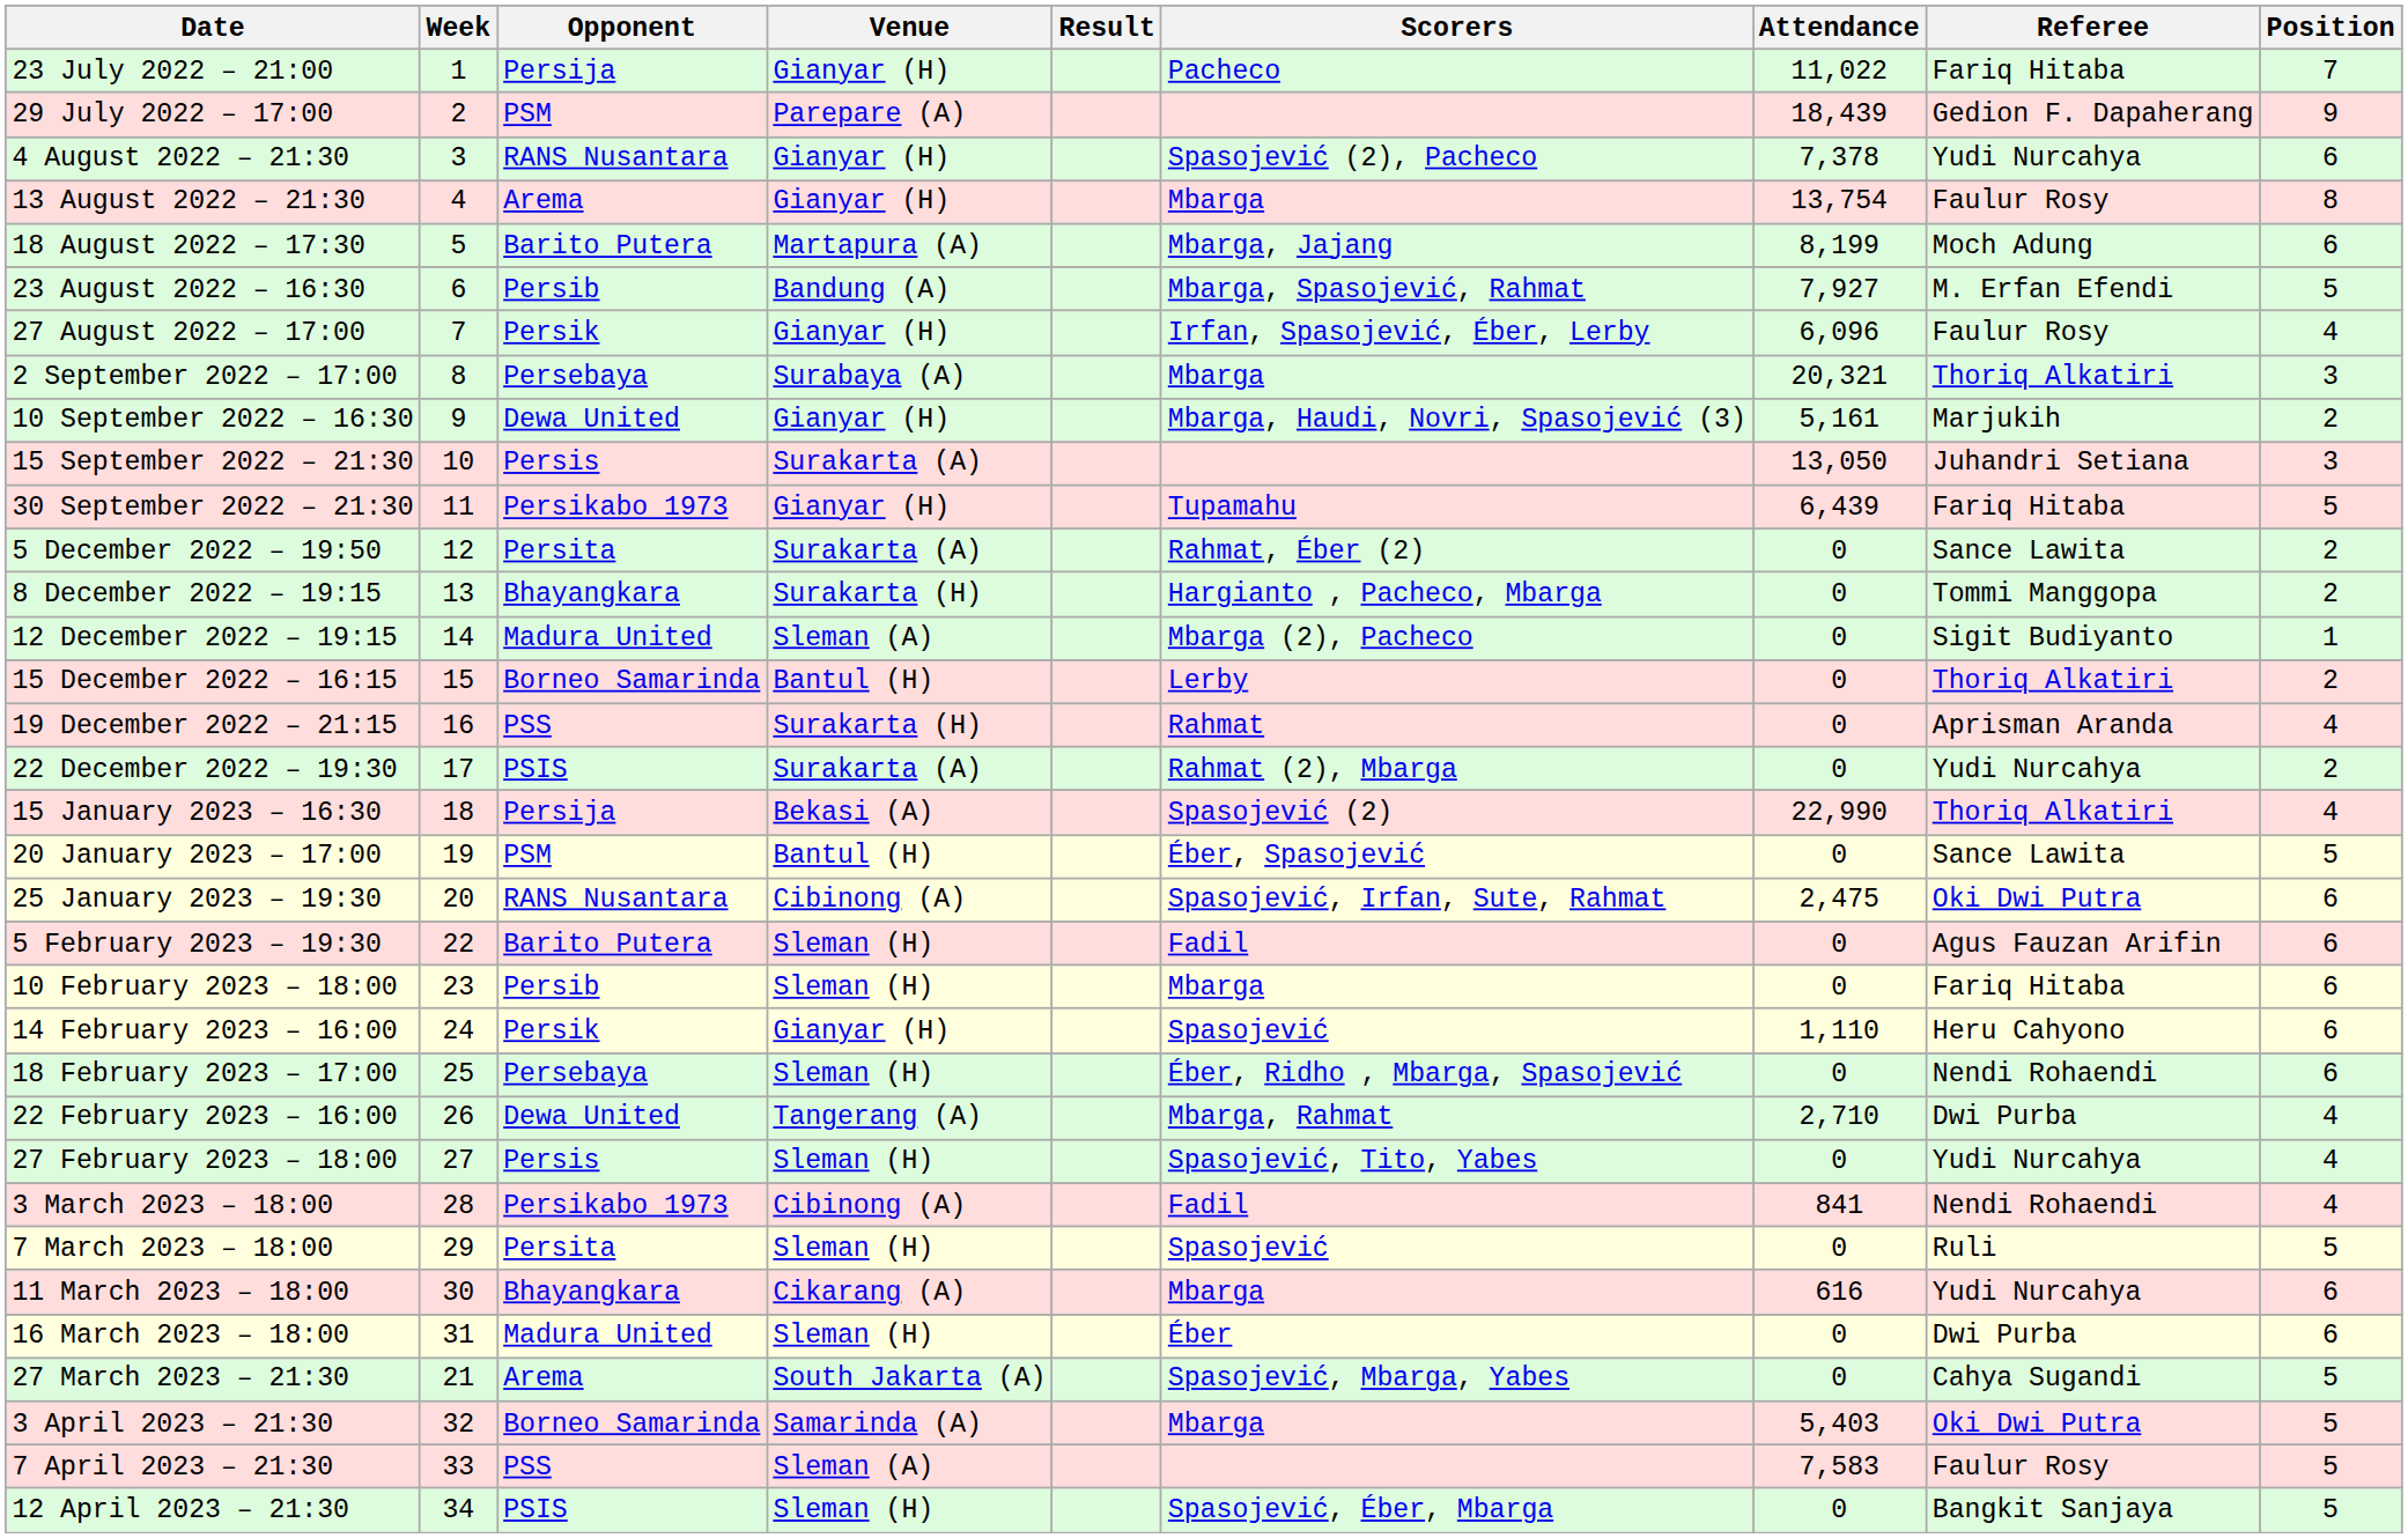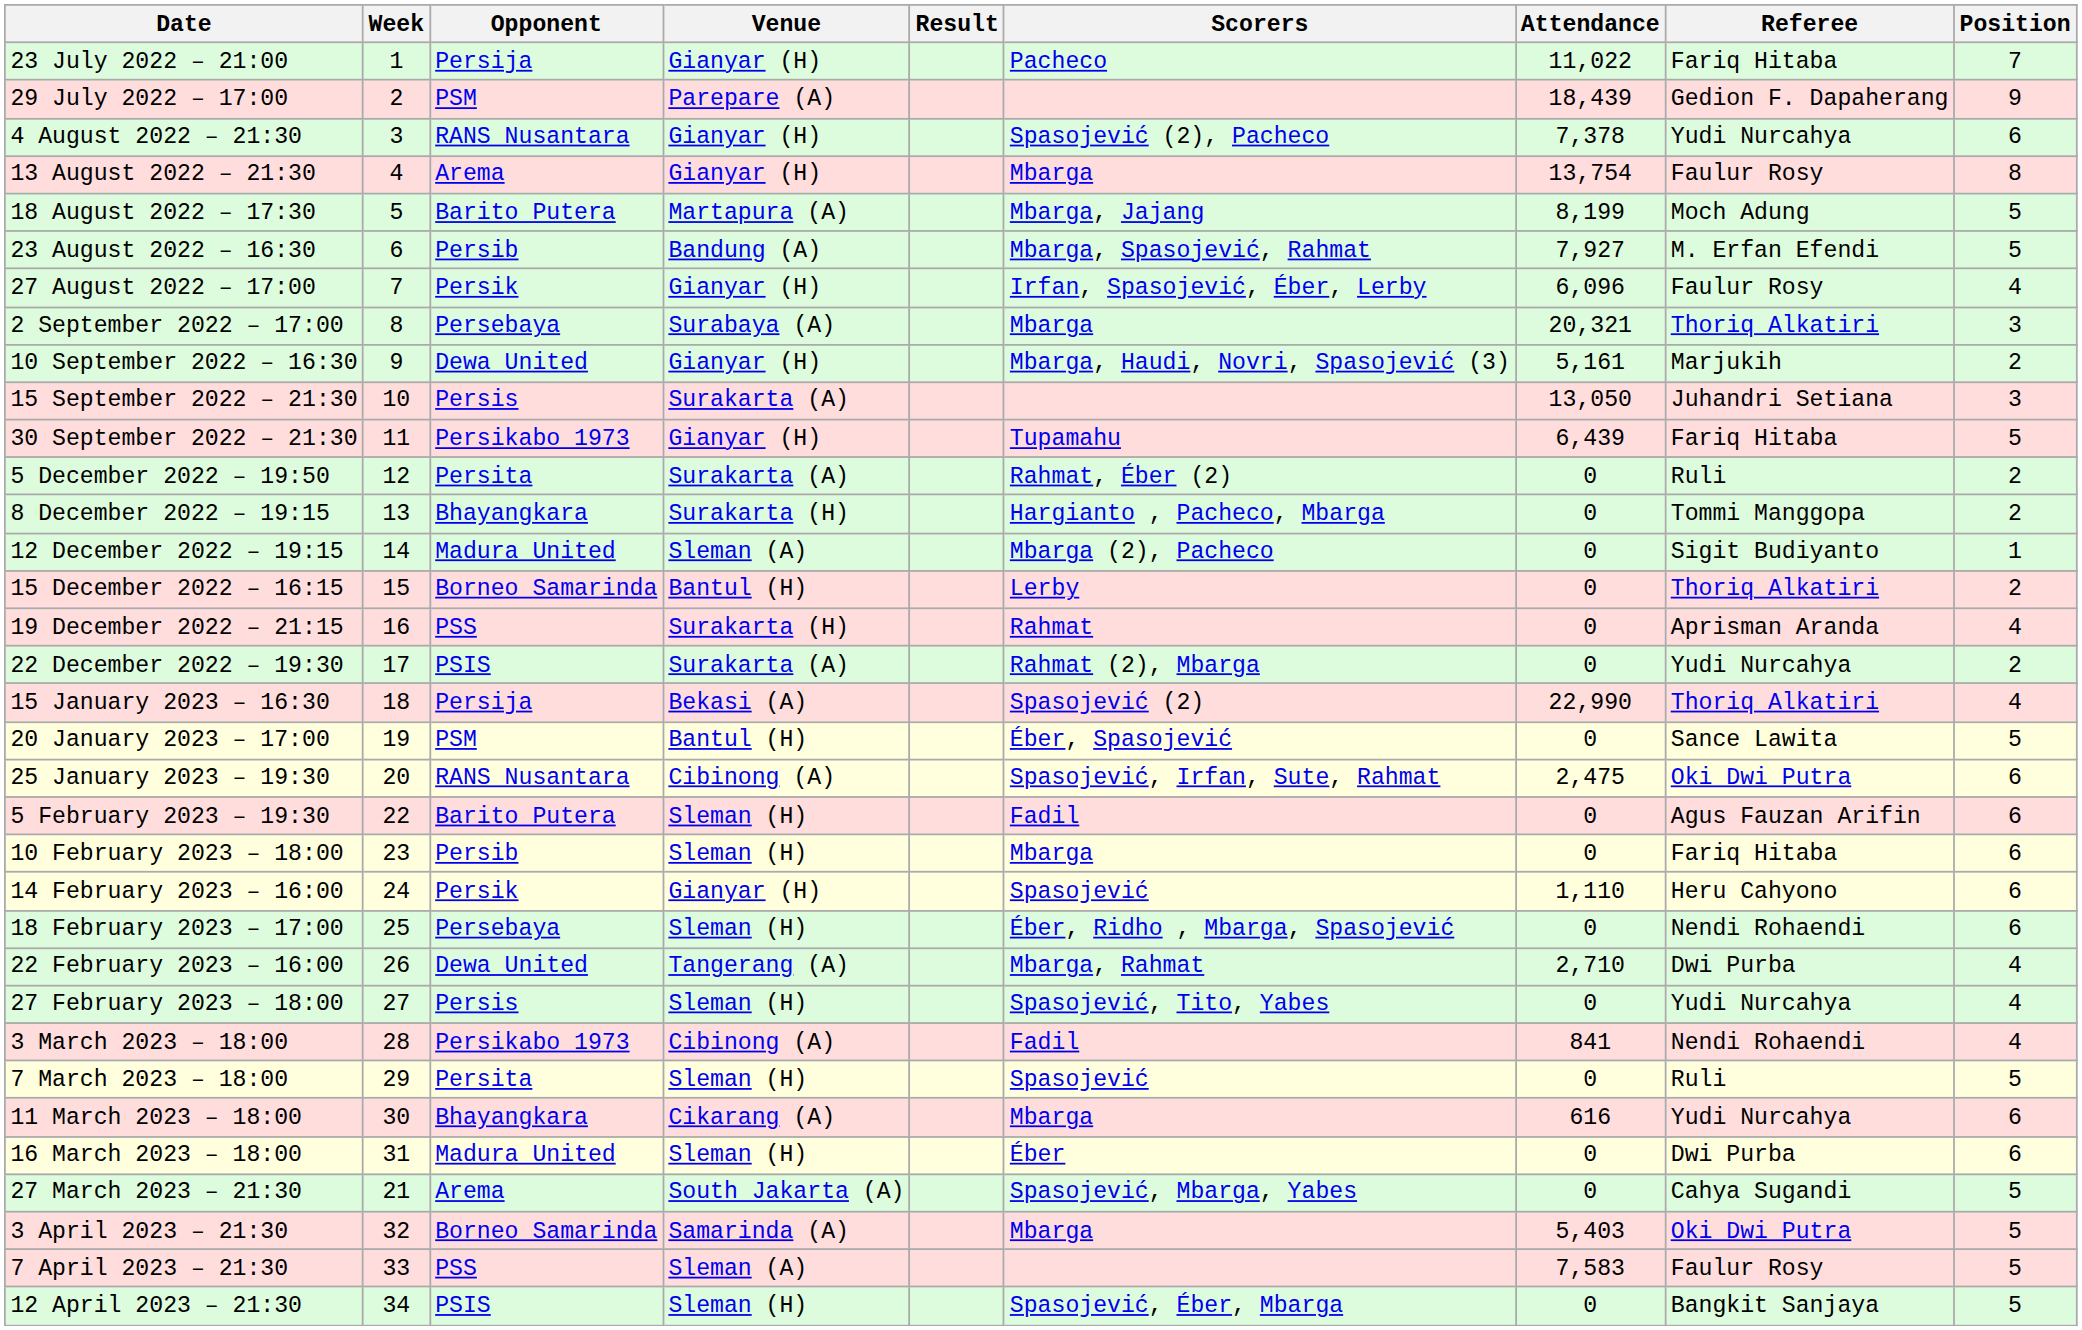 <table class="wikitable">
 <tr>
 <th>Date</th>
 <th>Week</th>
 <th>Opponent</th>
 <th>Venue</th>
 <th>Result</th>
 <th>Scorers</th>
 <th>Attendance</th>
 <th>Referee</th>
 <th>Position</th>
 </tr>
 <tr bgcolor = "#DDFCDD">
 <td>23 July 2022 – 21:00</td>
 <td align="center">1</td>
 <td><a href='#'>Persija</a></td>
 <td><a href='#'>Gianyar</a> (H)</td>
 <td></td>
 <td><a href='#'>Pacheco</a></td>
 <td align="center">11,022</td>
 <td>Fariq Hitaba</td>
 <td align="center">7</td>
 </tr>
 <tr bgcolor = "#FFDDDD">
 <td>29 July 2022 – 17:00</td>
 <td align="center">2</td>
 <td><a href='#'>PSM</a></td>
 <td><a href='#'>Parepare</a> (A)</td>
 <td></td>
 <td></td>
 <td align="center">18,439</td>
 <td>Gedion F. Dapaherang</td>
 <td align="center">9</td>
 </tr>
 <tr bgcolor = "#DDFCDD">
 <td>4 August 2022 – 21:30</td>
 <td align="center">3</td>
 <td><a href='#'>RANS Nusantara</a></td>
 <td><a href='#'>Gianyar</a> (H)</td>
 <td></td>
 <td><a href='#'>Spasojević</a> (2), <a href='#'>Pacheco</a></td>
 <td align="center">7,378</td>
 <td>Yudi Nurcahya</td>
 <td align="center">6</td>
 </tr>
 <tr bgcolor = "#FFDDDD">
 <td>13 August 2022 – 21:30</td>
 <td align="center">4</td>
 <td><a href='#'>Arema</a></td>
 <td><a href='#'>Gianyar</a> (H)</td>
 <td></td>
 <td><a href='#'>Mbarga</a></td>
 <td align="center">13,754</td>
 <td>Faulur Rosy</td>
 <td align="center">8</td>
 </tr>
 <tr bgcolor = "#DDFCDD">
 <td>18 August 2022 – 17:30</td>
 <td align="center">5</td>
 <td><a href='#'>Barito Putera</a></td>
 <td><a href='#'>Martapura</a> (A)</td>
 <td></td>
 <td><a href='#'>Mbarga</a>, <a href='#'>Jajang</a></td>
 <td align="center">8,199</td>
 <td>Moch Adung</td>
-<td align="center">6</td>
+<td align="center">5</td>
 </tr>
 <tr bgcolor = "#DDFCDD">
 <td>23 August 2022 – 16:30</td>
 <td align="center">6</td>
 <td><a href='#'>Persib</a></td>
 <td><a href='#'>Bandung</a> (A)</td>
 <td></td>
 <td><a href='#'>Mbarga</a>, <a href='#'>Spasojević</a>, <a href='#'>Rahmat</a></td>
 <td align="center">7,927</td>
 <td>M. Erfan Efendi</td>
 <td align="center">5</td>
 </tr>
 <tr bgcolor = "#DDFCDD">
 <td>27 August 2022 – 17:00</td>
 <td align="center">7</td>
 <td><a href='#'>Persik</a></td>
 <td><a href='#'>Gianyar</a> (H)</td>
 <td></td>
 <td><a href='#'>Irfan</a>, <a href='#'>Spasojević</a>, <a href='#'>Éber</a>, <a href='#'>Lerby</a></td>
 <td align="center">6,096</td>
 <td>Faulur Rosy</td>
 <td align="center">4</td>
 </tr>
 <tr bgcolor = "#DDFCDD">
 <td>2 September 2022 – 17:00</td>
 <td align="center">8</td>
 <td><a href='#'>Persebaya</a></td>
 <td><a href='#'>Surabaya</a> (A)</td>
 <td></td>
 <td><a href='#'>Mbarga</a></td>
 <td align="center">20,321</td>
 <td><a href='#'>Thoriq Alkatiri</a></td>
 <td align="center">3</td>
 </tr>
 <tr bgcolor = "#DDFCDD">
 <td>10 September 2022 – 16:30</td>
 <td align="center">9</td>
 <td><a href='#'>Dewa United</a></td>
 <td><a href='#'>Gianyar</a> (H)</td>
 <td></td>
 <td><a href='#'>Mbarga</a>, <a href='#'>Haudi</a>, <a href='#'>Novri</a>, <a href='#'>Spasojević</a> (3)</td>
 <td align="center">5,161</td>
 <td>Marjukih</td>
 <td align="center">2</td>
 </tr>
 <tr bgcolor = "#FFDDDD">
 <td>15 September 2022 – 21:30</td>
 <td align="center">10</td>
 <td><a href='#'>Persis</a></td>
 <td><a href='#'>Surakarta</a> (A)</td>
 <td></td>
 <td></td>
 <td align="center">13,050</td>
 <td>Juhandri Setiana</td>
 <td align="center">3</td>
 </tr>
 <tr bgcolor = "#FFDDDD">
 <td>30 September 2022 – 21:30</td>
 <td align="center">11</td>
 <td><a href='#'>Persikabo 1973</a></td>
 <td><a href='#'>Gianyar</a> (H)</td>
 <td></td>
 <td><a href='#'>Tupamahu</a></td>
 <td align="center">6,439</td>
 <td>Fariq Hitaba</td>
 <td align="center">5</td>
 </tr>
 <tr bgcolor = "#DDFCDD">
 <td>5 December 2022 – 19:50</td>
 <td align="center">12</td>
 <td><a href='#'>Persita</a></td>
 <td><a href='#'>Surakarta</a> (A)</td>
 <td></td>
 <td><a href='#'>Rahmat</a>, <a href='#'>Éber</a> (2)</td>
 <td align="center">0</td>
-<td>Sance Lawita</td>
+<td>Ruli</td>
 <td align="center">2</td>
 </tr>
 <tr bgcolor = "#DDFCDD">
 <td>8 December 2022 – 19:15</td>
 <td align="center">13</td>
 <td><a href='#'>Bhayangkara</a></td>
 <td><a href='#'>Surakarta</a> (H)</td>
 <td></td>
 <td><a href='#'>Hargianto</a> , <a href='#'>Pacheco</a>, <a href='#'>Mbarga</a></td>
 <td align="center">0</td>
 <td>Tommi Manggopa</td>
 <td align="center">2</td>
 </tr>
 <tr bgcolor = "#DDFCDD">
 <td>12 December 2022 – 19:15</td>
 <td align="center">14</td>
 <td><a href='#'>Madura United</a></td>
 <td><a href='#'>Sleman</a> (A)</td>
 <td></td>
 <td><a href='#'>Mbarga</a> (2), <a href='#'>Pacheco</a></td>
 <td align="center">0</td>
 <td>Sigit Budiyanto</td>
 <td align="center">1</td>
 </tr>
 <tr bgcolor = "#FFDDDD">
 <td>15 December 2022 – 16:15</td>
 <td align="center">15</td>
 <td><a href='#'>Borneo Samarinda</a></td>
 <td><a href='#'>Bantul</a> (H)</td>
 <td></td>
 <td><a href='#'>Lerby</a></td>
 <td align="center">0</td>
 <td><a href='#'>Thoriq Alkatiri</a></td>
 <td align="center">2</td>
 </tr>
 <tr bgcolor = "#FFDDDD">
 <td>19 December 2022 – 21:15</td>
 <td align="center">16</td>
 <td><a href='#'>PSS</a></td>
 <td><a href='#'>Surakarta</a> (H)</td>
 <td></td>
 <td><a href='#'>Rahmat</a></td>
 <td align="center">0</td>
 <td>Aprisman Aranda</td>
 <td align="center">4</td>
 </tr>
 <tr bgcolor = "#DDFCDD">
 <td>22 December 2022 – 19:30</td>
 <td align="center">17</td>
 <td><a href='#'>PSIS</a></td>
 <td><a href='#'>Surakarta</a> (A)</td>
 <td></td>
 <td><a href='#'>Rahmat</a> (2), <a href='#'>Mbarga</a></td>
 <td align="center">0</td>
 <td>Yudi Nurcahya</td>
 <td align="center">2</td>
 </tr>
 <tr bgcolor = "#FFDDDD">
 <td>15 January 2023 – 16:30</td>
 <td align="center">18</td>
 <td><a href='#'>Persija</a></td>
 <td><a href='#'>Bekasi</a> (A)</td>
 <td></td>
 <td><a href='#'>Spasojević</a> (2)</td>
 <td align="center">22,990</td>
 <td><a href='#'>Thoriq Alkatiri</a></td>
 <td align="center">4</td>
 </tr>
 <tr bgcolor = "#FFFFDD">
 <td>20 January 2023 – 17:00</td>
 <td align="center">19</td>
 <td><a href='#'>PSM</a></td>
 <td><a href='#'>Bantul</a> (H)</td>
 <td></td>
 <td><a href='#'>Éber</a>, <a href='#'>Spasojević</a></td>
 <td align="center">0</td>
 <td>Sance Lawita</td>
 <td align="center">5</td>
 </tr>
 <tr bgcolor = "#FFFFDD">
 <td>25 January 2023 – 19:30</td>
 <td align="center">20</td>
 <td><a href='#'>RANS Nusantara</a></td>
 <td><a href='#'>Cibinong</a> (A)</td>
 <td></td>
 <td><a href='#'>Spasojević</a>, <a href='#'>Irfan</a>, <a href='#'>Sute</a>, <a href='#'>Rahmat</a></td>
 <td align="center">2,475</td>
 <td><a href='#'>Oki Dwi Putra</a></td>
 <td align="center">6</td>
 </tr>
 <tr bgcolor = "#FFDDDD">
 <td>5 February 2023 – 19:30</td>
 <td align="center">22</td>
 <td><a href='#'>Barito Putera</a></td>
 <td><a href='#'>Sleman</a> (H)</td>
 <td></td>
 <td><a href='#'>Fadil</a></td>
 <td align="center">0</td>
 <td>Agus Fauzan Arifin</td>
 <td align="center">6</td>
 </tr>
 <tr bgcolor = "#FFFFDD">
 <td>10 February 2023 – 18:00</td>
 <td align="center">23</td>
 <td><a href='#'>Persib</a></td>
 <td><a href='#'>Sleman</a> (H)</td>
 <td></td>
 <td><a href='#'>Mbarga</a></td>
 <td align="center">0</td>
 <td>Fariq Hitaba</td>
 <td align="center">6</td>
 </tr>
 <tr bgcolor = "#FFFFDD">
 <td>14 February 2023 – 16:00</td>
 <td align="center">24</td>
 <td><a href='#'>Persik</a></td>
 <td><a href='#'>Gianyar</a> (H)</td>
 <td></td>
 <td><a href='#'>Spasojević</a></td>
 <td align="center">1,110</td>
 <td>Heru Cahyono</td>
 <td align="center">6</td>
 </tr>
 <tr bgcolor = "#DDFCDD">
 <td>18 February 2023 – 17:00</td>
 <td align="center">25</td>
 <td><a href='#'>Persebaya</a></td>
 <td><a href='#'>Sleman</a> (H)</td>
 <td></td>
 <td><a href='#'>Éber</a>, <a href='#'>Ridho</a> , <a href='#'>Mbarga</a>, <a href='#'>Spasojević</a></td>
 <td align="center">0</td>
 <td>Nendi Rohaendi</td>
 <td align="center">6</td>
 </tr>
 <tr bgcolor = "#DDFCDD">
 <td>22 February 2023 – 16:00</td>
 <td align="center">26</td>
 <td><a href='#'>Dewa United</a></td>
 <td><a href='#'>Tangerang</a> (A)</td>
 <td></td>
 <td><a href='#'>Mbarga</a>, <a href='#'>Rahmat</a></td>
 <td align="center">2,710</td>
 <td>Dwi Purba</td>
 <td align="center">4</td>
 </tr>
 <tr bgcolor = "#DDFCDD">
 <td>27 February 2023 – 18:00</td>
 <td align="center">27</td>
 <td><a href='#'>Persis</a></td>
 <td><a href='#'>Sleman</a> (H)</td>
 <td></td>
 <td><a href='#'>Spasojević</a>, <a href='#'>Tito</a>, <a href='#'>Yabes</a></td>
 <td align="center">0</td>
 <td>Yudi Nurcahya</td>
 <td align="center">4</td>
 </tr>
 <tr bgcolor = "#FFDDDD">
 <td>3 March 2023 – 18:00</td>
 <td align="center">28</td>
 <td><a href='#'>Persikabo 1973</a></td>
 <td><a href='#'>Cibinong</a> (A)</td>
 <td></td>
 <td><a href='#'>Fadil</a></td>
 <td align="center">841</td>
 <td>Nendi Rohaendi</td>
 <td align="center">4</td>
 </tr>
 <tr bgcolor = "#FFFFDD">
 <td>7 March 2023 – 18:00</td>
 <td align="center">29</td>
 <td><a href='#'>Persita</a></td>
 <td><a href='#'>Sleman</a> (H)</td>
 <td></td>
 <td><a href='#'>Spasojević</a></td>
 <td align="center">0</td>
 <td>Ruli</td>
 <td align="center">5</td>
 </tr>
 <tr bgcolor = "#FFDDDD">
 <td>11 March 2023 – 18:00</td>
 <td align="center">30</td>
 <td><a href='#'>Bhayangkara</a></td>
 <td><a href='#'>Cikarang</a> (A)</td>
 <td></td>
 <td><a href='#'>Mbarga</a></td>
 <td align="center">616</td>
 <td>Yudi Nurcahya</td>
 <td align="center">6</td>
 </tr>
 <tr bgcolor = "#FFFFDD">
 <td>16 March 2023 – 18:00</td>
 <td align="center">31</td>
 <td><a href='#'>Madura United</a></td>
 <td><a href='#'>Sleman</a> (H)</td>
 <td></td>
 <td><a href='#'>Éber</a></td>
 <td align="center">0</td>
 <td>Dwi Purba</td>
 <td align="center">6</td>
 </tr>
 <tr bgcolor = "#DDFCDD">
 <td>27 March 2023 – 21:30</td>
 <td align="center">21</td>
 <td><a href='#'>Arema</a></td>
 <td><a href='#'>South Jakarta</a> (A)</td>
 <td></td>
 <td><a href='#'>Spasojević</a>, <a href='#'>Mbarga</a>, <a href='#'>Yabes</a></td>
 <td align="center">0</td>
 <td>Cahya Sugandi</td>
 <td align="center">5</td>
 </tr>
 <tr bgcolor = "#FFDDDD">
 <td>3 April 2023 – 21:30</td>
 <td align="center">32</td>
 <td><a href='#'>Borneo Samarinda</a></td>
 <td><a href='#'>Samarinda</a> (A)</td>
 <td></td>
 <td><a href='#'>Mbarga</a></td>
 <td align="center">5,403</td>
 <td><a href='#'>Oki Dwi Putra</a></td>
 <td align="center">5</td>
 </tr>
 <tr bgcolor = "#FFDDDD">
 <td>7 April 2023 – 21:30</td>
 <td align="center">33</td>
 <td><a href='#'>PSS</a></td>
 <td><a href='#'>Sleman</a> (A)</td>
 <td></td>
 <td></td>
 <td align="center">7,583</td>
 <td>Faulur Rosy</td>
 <td align="center">5</td>
 </tr>
 <tr bgcolor = "#DDFCDD">
 <td>12 April 2023 – 21:30</td>
 <td align="center">34</td>
 <td><a href='#'>PSIS</a></td>
 <td><a href='#'>Sleman</a> (H)</td>
 <td></td>
 <td><a href='#'>Spasojević</a>, <a href='#'>Éber</a>, <a href='#'>Mbarga</a></td>
 <td align="center">0</td>
 <td>Bangkit Sanjaya</td>
 <td align="center">5</td>
 </tr>
 </table>
